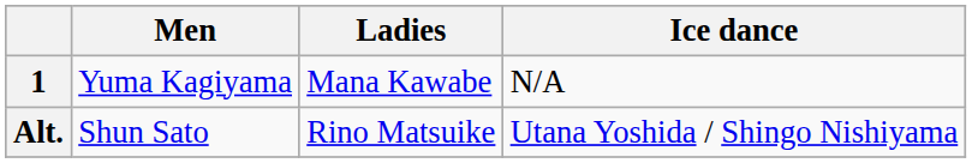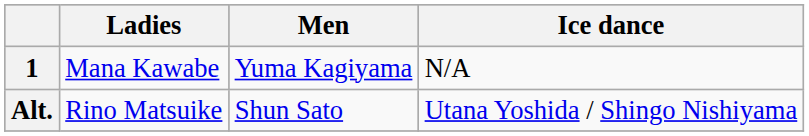 <table class="wikitable">
 <tr>
 <th></th>
+<th>Ladies</th>
 <th>Men</th>
-<th>Ladies</th>
 <th>Ice dance</th>
 </tr>
 <tr>
 <th>1</th>
+<td><a href='#'>Mana Kawabe</a></td>
 <td><a href='#'>Yuma Kagiyama</a></td>
-<td><a href='#'>Mana Kawabe</a></td>
 <td>N/A</td>
 </tr>
 <tr>
 <th>Alt.</th>
+<td><a href='#'>Rino Matsuike</a></td>
 <td><a href='#'>Shun Sato</a></td>
-<td><a href='#'>Rino Matsuike</a></td>
 <td><a href='#'>Utana Yoshida</a> / <a href='#'>Shingo Nishiyama</a></td>
 </tr>
 </table>
